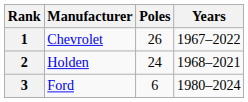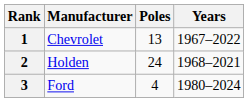 <table class="wikitable" style="font-size: 95%;">
 <tr>
 <th>Rank</th>
 <th>Manufacturer</th>
 <th>Poles</th>
 <th>Years</th>
 </tr>
 <tr align="center">
 <th>1</th>
 <td align="left"><a href='#'>Chevrolet</a></td>
-<td>26</td>
+<td>13</td>
 <td>1967–2022</td>
 </tr>
 <tr align="center">
 <th>2</th>
 <td align="left"><a href='#'>Holden</a></td>
 <td>24</td>
 <td>1968–2021</td>
 </tr>
 <tr align="center">
 <th>3</th>
 <td align="left"><a href='#'>Ford</a></td>
-<td>6</td>
+<td>4</td>
 <td>1980–2024</td>
 </tr>
 </table>
